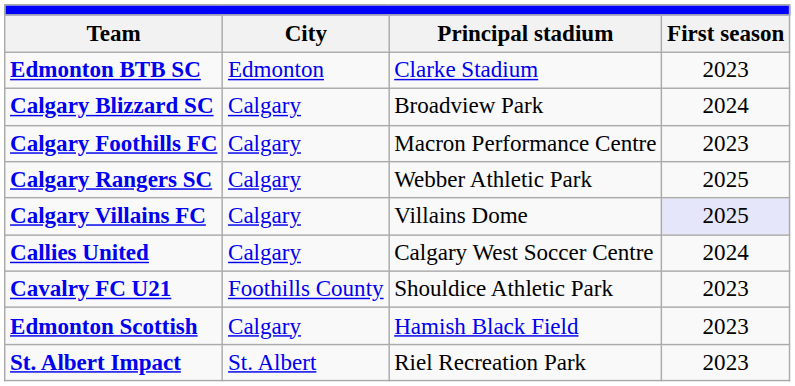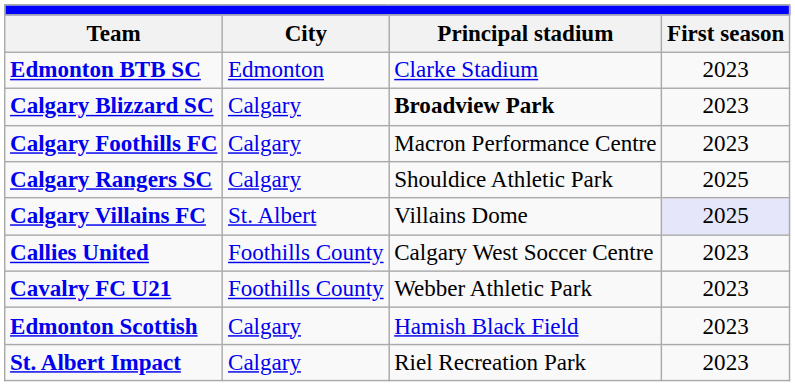 <table class="wikitable sortable">
 <tr>
 <th style="background:blue" colspan="6"></th>
 </tr>
 <tr>
 <th>Team</th>
 <th>City</th>
 <th>Principal stadium</th>
 <th>First season</th>
 </tr>
 <tr>
 <td><strong><a href='#'>Edmonton BTB SC</a></strong></td>
 <td><a href='#'>Edmonton</a></td>
 <td><a href='#'>Clarke Stadium</a></td>
 <td align=center>2023</td>
 </tr>
 <tr>
 <td><strong><a href='#'>Calgary Blizzard SC</a></strong></td>
 <td><a href='#'>Calgary</a></td>
-<td>Broadview Park</td>
-<td align=center>2024</td>
+<td><strong>Broadview Park</strong></td>
+<td align=center>2023</td>
 </tr>
 <tr>
 <td><strong><a href='#'>Calgary Foothills FC</a></strong></td>
 <td><a href='#'>Calgary</a></td>
 <td>Macron Performance Centre</td>
 <td align=center>2023</td>
 </tr>
 <tr>
 <td><strong><a href='#'>Calgary Rangers SC</a></strong></td>
 <td><a href='#'>Calgary</a></td>
-<td>Webber Athletic Park</td>
+<td>Shouldice Athletic Park</td>
 <td align=center>2025</td>
 </tr>
 <tr>
 <td><strong><a href='#'>Calgary Villains FC</a></strong></td>
-<td><a href='#'>Calgary</a></td>
+<td><a href='#'>St. Albert</a></td>
 <td>Villains Dome</td>
 <td align=center style="background: lavender;">2025</td>
 </tr>
 <tr>
 <td><strong><a href='#'>Callies United</a></strong></td>
-<td><a href='#'>Calgary</a></td>
+<td><a href='#'>Foothills County</a></td>
 <td>Calgary West Soccer Centre</td>
-<td align=center>2024</td>
+<td align=center>2023</td>
 </tr>
 <tr>
 <td><strong><a href='#'>Cavalry FC U21</a></strong></td>
 <td><a href='#'>Foothills County</a></td>
-<td>Shouldice Athletic Park</td>
+<td>Webber Athletic Park</td>
 <td align=center>2023</td>
 </tr>
 <tr>
 <td><strong><a href='#'>Edmonton Scottish</a></strong></td>
 <td><a href='#'>Calgary</a></td>
 <td><a href='#'>Hamish Black Field</a></td>
 <td align=center>2023</td>
 </tr>
 <tr>
 <td><strong><a href='#'>St. Albert Impact</a></strong></td>
-<td><a href='#'>St. Albert</a></td>
+<td><a href='#'>Calgary</a></td>
 <td>Riel Recreation Park</td>
 <td align=center>2023</td>
 </tr>
 </table>
